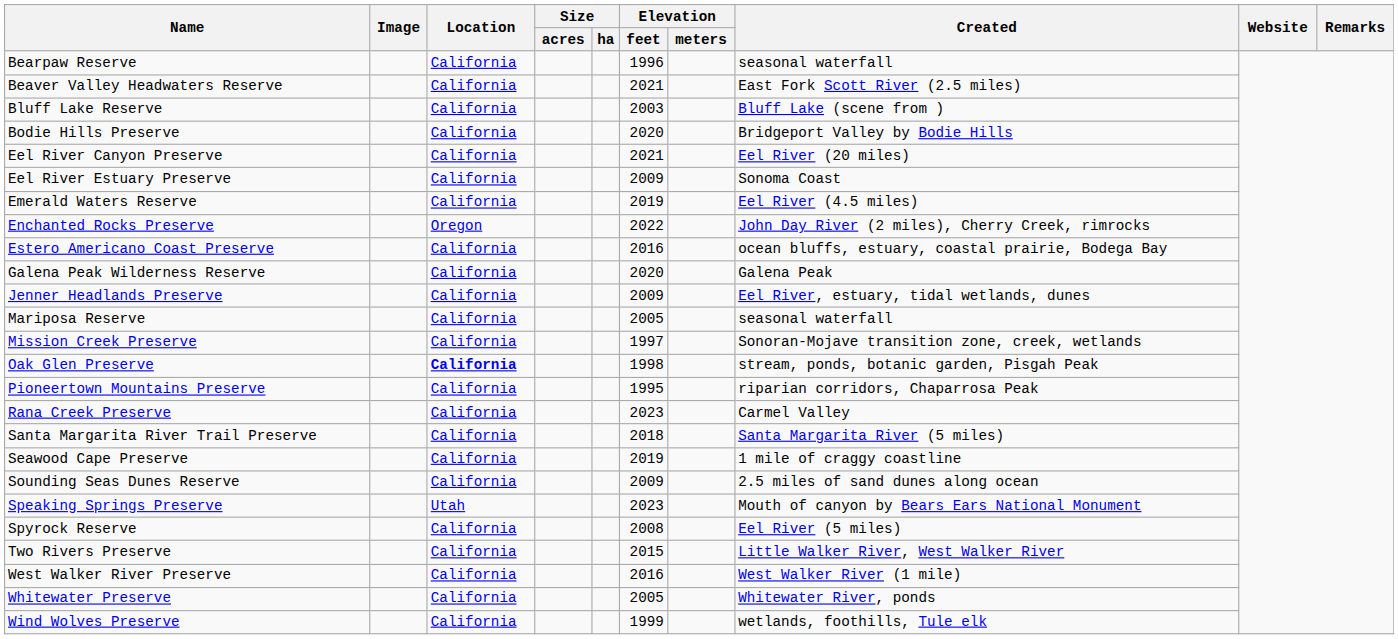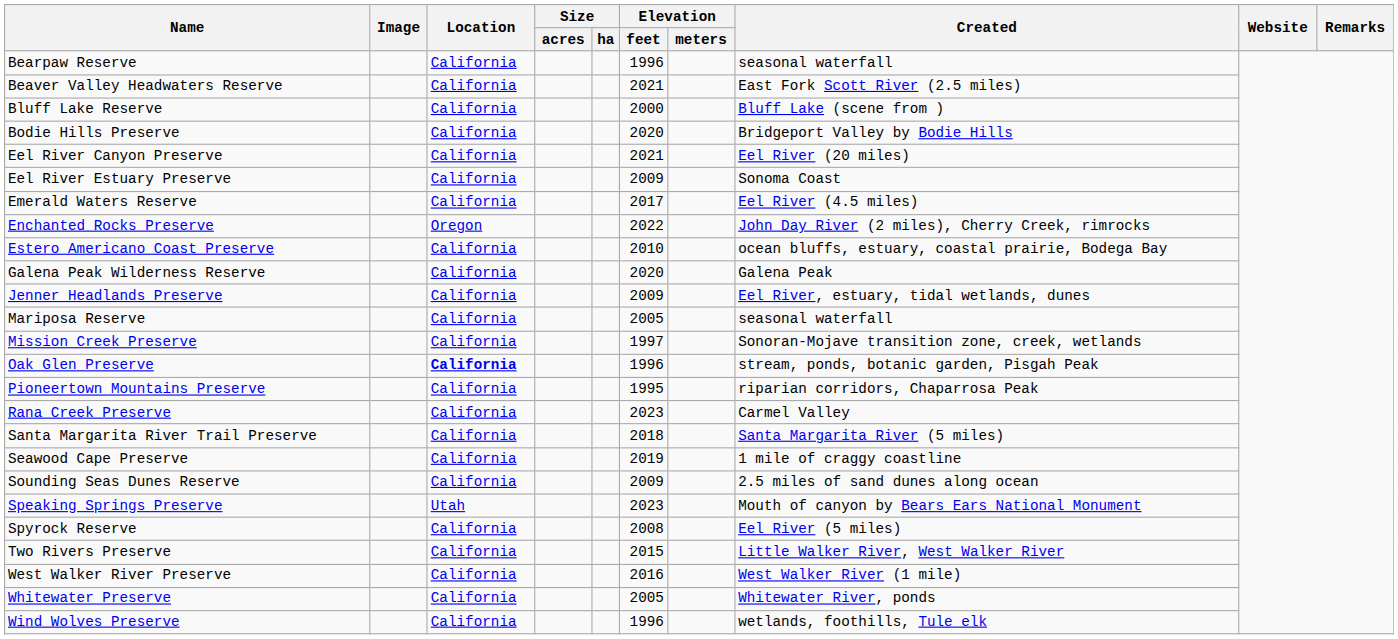 <table class="wikitable sortable" style="width:100%">
 <tr>
 <th style="width:*;" rowspan=2><strong>Name</strong></th>
 <th style="width:*;" rowspan=2 class="unsortable"><strong>Image</strong></th>
 <th style="width:*;" rowspan=2><strong>Location</strong></th>
 <th style="width:*;" colspan=2><strong>Size</strong></th>
 <th style="width:*;" colspan=2><strong>Elevation</strong></th>
 <th style="width:*;" rowspan=2><strong>Created</strong></th>
 <th style="width:*;" rowspan=2 class="unsortable"><strong>Website</strong></th>
 <th style="width:*;" rowspan=2 class="unsortable"><strong>Remarks</strong></th>
 </tr>
 <tr>
 <th>acres</th>
 <th>ha</th>
 <th>feet</th>
 <th>meters</th>
 </tr>
 <tr>
 <td>Bearpaw Reserve</td>
 <td></td>
 <td><a href='#'>California</a>  <br><small></small></td>
 <td></td>
 <td></td>
 <td align=right>1996</td>
 <td></td>
 <td>seasonal waterfall</td>
 </tr>
 <tr>
 <td>Beaver Valley Headwaters Reserve</td>
 <td></td>
 <td><a href='#'>California</a>  <br><small></small></td>
 <td></td>
 <td></td>
 <td align=right>2021</td>
 <td></td>
 <td>East Fork <a href='#'>Scott River</a> (2.5 miles)</td>
 </tr>
 <tr>
 <td>Bluff Lake Reserve</td>
 <td></td>
 <td><a href='#'>California</a>  <br><small></small></td>
 <td></td>
 <td></td>
-<td align=right>2003</td>
+<td align=right>2000</td>
 <td></td>
 <td><a href='#'>Bluff Lake</a> (scene from <em></em>)</td>
 </tr>
 <tr>
 <td>Bodie Hills Preserve</td>
 <td></td>
 <td><a href='#'>California</a>  <br><small></small></td>
 <td></td>
 <td></td>
 <td align=right>2020</td>
 <td></td>
 <td>Bridgeport Valley by <a href='#'>Bodie Hills</a></td>
 </tr>
 <tr>
 <td>Eel River Canyon Preserve</td>
 <td></td>
 <td><a href='#'>California</a>  <br><small></small></td>
 <td></td>
 <td></td>
 <td align=right>2021</td>
 <td></td>
 <td><a href='#'>Eel River</a> (20 miles)</td>
 </tr>
 <tr>
 <td>Eel River Estuary Preserve</td>
 <td></td>
 <td><a href='#'>California</a>  <br><small></small></td>
 <td></td>
 <td></td>
 <td align=right>2009</td>
 <td></td>
 <td>Sonoma Coast</td>
 </tr>
 <tr>
 <td>Emerald Waters Reserve</td>
 <td></td>
 <td><a href='#'>California</a>  <br><small></small></td>
 <td></td>
 <td></td>
-<td align=right>2019</td>
+<td align=right>2017</td>
 <td></td>
 <td><a href='#'>Eel River</a> (4.5 miles)</td>
 </tr>
 <tr>
 <td><a href='#'>Enchanted Rocks Preserve</a></td>
 <td></td>
 <td><a href='#'>Oregon</a>  <br><small></small></td>
 <td></td>
 <td></td>
 <td align=right>2022</td>
 <td></td>
 <td><a href='#'>John Day River</a> (2 miles), Cherry Creek, rimrocks</td>
 </tr>
 <tr>
 <td><a href='#'>Estero Americano Coast Preserve</a></td>
 <td></td>
 <td><a href='#'>California</a>  <br><small></small></td>
 <td></td>
 <td></td>
-<td align=right>2016</td>
+<td align=right>2010</td>
 <td></td>
 <td>ocean bluffs, estuary, coastal prairie, Bodega Bay</td>
 </tr>
 <tr>
 <td>Galena Peak Wilderness Reserve</td>
 <td></td>
 <td><a href='#'>California</a>  <br><small></small></td>
 <td></td>
 <td></td>
 <td align=right>2020</td>
 <td></td>
 <td>Galena Peak</td>
 </tr>
 <tr>
 <td><a href='#'>Jenner Headlands Preserve</a></td>
 <td></td>
 <td><a href='#'>California</a>  <br><small></small></td>
 <td></td>
 <td></td>
 <td align=right>2009</td>
 <td></td>
 <td><a href='#'>Eel River</a>, estuary, tidal wetlands, dunes</td>
 </tr>
 <tr>
 <td>Mariposa Reserve</td>
 <td></td>
 <td><a href='#'>California</a>  <br><small></small></td>
 <td></td>
 <td></td>
 <td align=right>2005</td>
 <td></td>
 <td>seasonal waterfall</td>
 </tr>
 <tr>
 <td><a href='#'>Mission Creek Preserve</a></td>
 <td></td>
 <td><a href='#'>California</a>  <br><small></small></td>
 <td></td>
 <td></td>
 <td align=right>1997</td>
 <td></td>
 <td>Sonoran-Mojave transition zone, creek, wetlands</td>
 </tr>
 <tr>
 <td><a href='#'>Oak Glen Preserve</a></td>
 <td></td>
 <td><strong><a href='#'>California</a>  <br><small></small></strong></td>
 <td></td>
 <td></td>
-<td align=right>1998</td>
+<td align=right>1996</td>
 <td></td>
 <td>stream, ponds, botanic garden, Pisgah Peak</td>
 </tr>
 <tr>
 <td><a href='#'>Pioneertown Mountains Preserve</a></td>
 <td></td>
 <td><a href='#'>California</a>  <br><small></small></td>
 <td></td>
 <td></td>
 <td align=right>1995</td>
 <td></td>
 <td>riparian corridors, Chaparrosa Peak</td>
 </tr>
 <tr>
 <td><a href='#'>Rana Creek Preserve</a></td>
 <td></td>
 <td><a href='#'>California</a>  <br><small></small></td>
 <td></td>
 <td></td>
 <td align=right>2023</td>
 <td></td>
 <td>Carmel Valley</td>
 </tr>
 <tr>
 <td>Santa Margarita River Trail Preserve</td>
 <td></td>
 <td><a href='#'>California</a>  <br><small></small></td>
 <td></td>
 <td></td>
 <td align=right>2018</td>
 <td></td>
 <td><a href='#'>Santa Margarita River</a> (5 miles)</td>
 </tr>
 <tr>
 <td>Seawood Cape Preserve</td>
 <td></td>
 <td><a href='#'>California</a>  <br><small></small></td>
 <td></td>
 <td></td>
 <td align=right>2019</td>
 <td></td>
 <td>1 mile of craggy coastline</td>
 </tr>
 <tr>
 <td>Sounding Seas Dunes Reserve</td>
 <td></td>
 <td><a href='#'>California</a>  <br><small></small></td>
 <td></td>
 <td></td>
 <td align=right>2009</td>
 <td></td>
 <td>2.5 miles of sand dunes along ocean</td>
 </tr>
 <tr>
 <td><a href='#'>Speaking Springs Preserve</a></td>
 <td></td>
 <td><a href='#'>Utah</a>  <br><small></small></td>
 <td></td>
 <td></td>
 <td align=right>2023</td>
 <td></td>
 <td>Mouth of canyon by <a href='#'>Bears Ears National Monument</a></td>
 </tr>
 <tr>
 <td>Spyrock Reserve</td>
 <td></td>
 <td><a href='#'>California</a>  <br><small></small></td>
 <td></td>
 <td></td>
 <td align=right>2008</td>
 <td></td>
 <td><a href='#'>Eel River</a> (5 miles)</td>
 </tr>
 <tr>
 <td>Two Rivers Preserve</td>
 <td></td>
 <td><a href='#'>California</a>  <br><small></small></td>
 <td></td>
 <td></td>
 <td align=right>2015</td>
 <td></td>
 <td><a href='#'>Little Walker River</a>, <a href='#'>West Walker River</a><br></td>
 </tr>
 <tr>
 <td>West Walker River Preserve</td>
 <td></td>
 <td><a href='#'>California</a>  <br><small></small></td>
 <td></td>
 <td></td>
 <td align=right>2016</td>
 <td></td>
 <td><a href='#'>West Walker River</a> (1 mile)</td>
 </tr>
 <tr>
 <td><a href='#'>Whitewater Preserve</a></td>
 <td></td>
 <td><a href='#'>California</a>  <br><small></small></td>
 <td></td>
 <td></td>
 <td align=right>2005</td>
 <td></td>
 <td><a href='#'>Whitewater River</a>, ponds</td>
 </tr>
 <tr>
 <td><a href='#'>Wind Wolves Preserve</a></td>
 <td></td>
 <td><a href='#'>California</a>  <br><small></small></td>
 <td></td>
 <td></td>
-<td align=right>1999</td>
+<td align=right>1996</td>
 <td></td>
 <td>wetlands, foothills, <a href='#'>Tule elk</a></td>
 </tr>
 </table>
